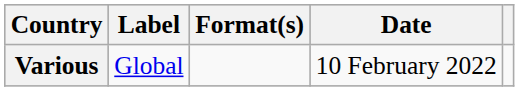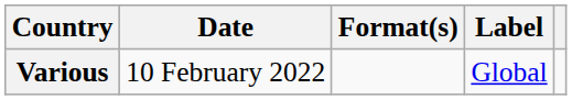 <table class="wikitable plainrowheaders">
 <tr>
 <th scope="col">Country</th>
+<th scope="col">Date</th>
+<th scope="col">Format(s)</th>
 <th scope="col">Label</th>
-<th scope="col">Format(s)</th>
-<th scope="col">Date</th>
 <th scope="col"></th>
 </tr>
 <tr>
 <th scope="row">Various</th>
+<td>10 February 2022</td>
+<td></td>
 <td><a href='#'>Global</a></td>
-<td></td>
-<td>10 February 2022</td>
 <td></td>
 </tr>
 </table>
